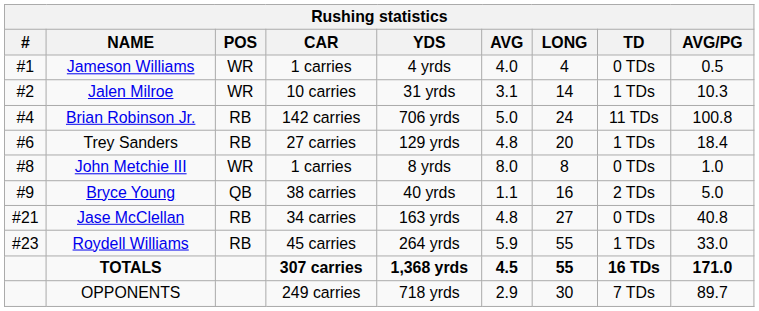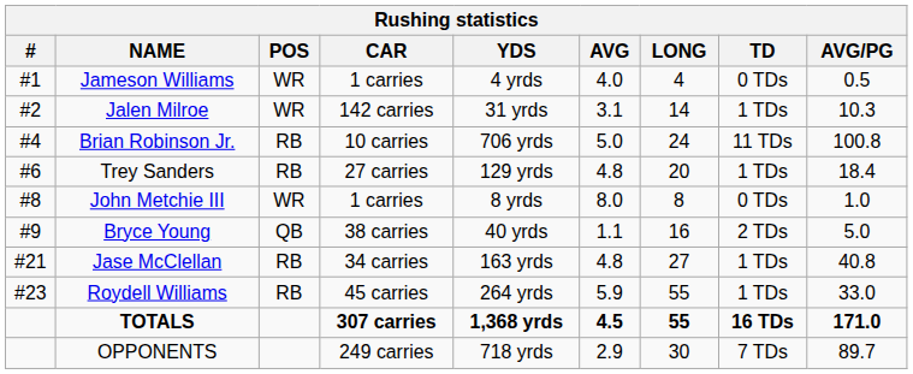 <table style="width:60%; text-align:center;" class="wikitable collapsible collapsed">
 <tr>
 <th colspan="9">Rushing statistics</th>
 </tr>
 <tr>
 <th>#</th>
 <th>NAME</th>
 <th>POS</th>
 <th>CAR</th>
 <th>YDS</th>
 <th>AVG</th>
 <th>LONG</th>
 <th>TD</th>
 <th>AVG/PG</th>
 </tr>
 <tr>
 <td>#1</td>
 <td><a href='#'>Jameson Williams</a></td>
 <td>WR</td>
 <td>1 carries</td>
 <td>4 yrds</td>
 <td>4.0</td>
 <td>4</td>
 <td>0 TDs</td>
 <td>0.5</td>
 </tr>
 <tr>
 <td>#2</td>
 <td><a href='#'>Jalen Milroe</a></td>
 <td>WR</td>
-<td>10 carries</td>
+<td>142 carries</td>
 <td>31 yrds</td>
 <td>3.1</td>
 <td>14</td>
 <td>1 TDs</td>
 <td>10.3</td>
 </tr>
 <tr>
 <td>#4</td>
 <td><a href='#'>Brian Robinson Jr.</a></td>
 <td>RB</td>
-<td>142 carries</td>
+<td>10 carries</td>
 <td>706 yrds</td>
 <td>5.0</td>
 <td>24</td>
 <td>11 TDs</td>
 <td>100.8</td>
 </tr>
 <tr>
 <td>#6</td>
 <td>Trey Sanders</td>
 <td>RB</td>
 <td>27 carries</td>
 <td>129 yrds</td>
 <td>4.8</td>
 <td>20</td>
 <td>1 TDs</td>
 <td>18.4</td>
 </tr>
 <tr>
 <td>#8</td>
 <td><a href='#'>John Metchie III</a></td>
 <td>WR</td>
 <td>1 carries</td>
 <td>8 yrds</td>
 <td>8.0</td>
 <td>8</td>
 <td>0 TDs</td>
 <td>1.0</td>
 </tr>
 <tr>
 <td>#9</td>
 <td><a href='#'>Bryce Young</a></td>
 <td>QB</td>
 <td>38 carries</td>
 <td>40 yrds</td>
 <td>1.1</td>
 <td>16</td>
 <td>2 TDs</td>
 <td>5.0</td>
 </tr>
 <tr>
 <td>#21</td>
 <td><a href='#'>Jase McClellan</a></td>
 <td>RB</td>
 <td>34 carries</td>
 <td>163 yrds</td>
 <td>4.8</td>
 <td>27</td>
-<td>0 TDs</td>
+<td>1 TDs</td>
 <td>40.8</td>
 </tr>
 <tr>
 <td>#23</td>
 <td><a href='#'>Roydell Williams</a></td>
 <td>RB</td>
 <td>45 carries</td>
 <td>264 yrds</td>
 <td>5.9</td>
 <td>55</td>
 <td>1 TDs</td>
 <td>33.0</td>
 </tr>
 <tr>
 <td></td>
 <td><strong>TOTALS</strong></td>
 <td></td>
 <td><strong>307 carries</strong></td>
 <td><strong>1,368 yrds</strong></td>
 <td><strong>4.5</strong></td>
 <td><strong>55</strong></td>
 <td><strong>16 TDs</strong></td>
 <td><strong>171.0</strong></td>
 </tr>
 <tr>
 <td></td>
 <td>OPPONENTS</td>
 <td></td>
 <td>249 carries</td>
 <td>718 yrds</td>
 <td>2.9</td>
 <td>30</td>
 <td>7 TDs</td>
 <td>89.7</td>
 </tr>
 </table>
